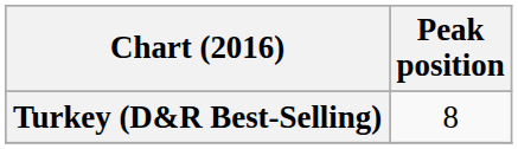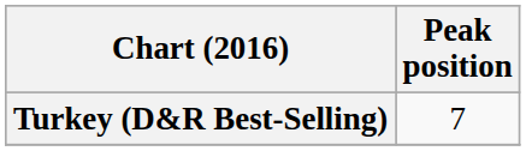 <table class="wikitable plainrowheaders sortable" style="text-align:center;" border="1">
 <tr>
 <th scope="col">Chart (2016)</th>
 <th scope="col">Peak<br>position</th>
 </tr>
 <tr>
 <th scope="row">Turkey (D&R Best-Selling)</th>
-<td>8</td>
+<td>7</td>
 </tr>
 <tr>
 </tr>
 </table>
